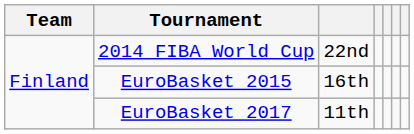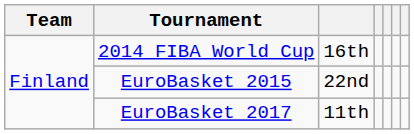 <table class="wikitable" style=" text-align:center;">
 <tr>
 <th>Team</th>
 <th>Tournament</th>
 <th></th>
 <th></th>
 <th></th>
 <th></th>
 <th></th>
 </tr>
 <tr>
 <td rowspan=3><a href='#'>Finland</a></td>
 <td><a href='#'>2014 FIBA World Cup</a></td>
-<td>22nd</td>
+<td>16th</td>
 <td></td>
 <td></td>
 <td></td>
 <td></td>
 </tr>
 <tr>
 <td><a href='#'>EuroBasket 2015</a></td>
-<td>16th</td>
+<td>22nd</td>
 <td></td>
 <td></td>
 <td></td>
 <td></td>
 </tr>
 <tr>
 <td><a href='#'>EuroBasket 2017</a></td>
 <td>11th</td>
 <td></td>
 <td></td>
 <td></td>
 <td></td>
 </tr>
 </table>
